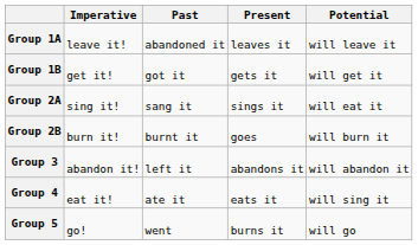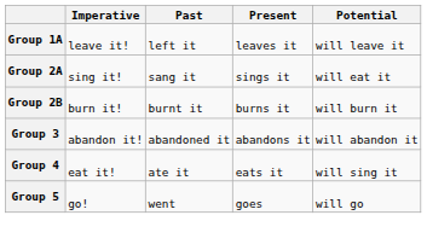 <table class="wikitable">
 <tr>
 <th></th>
 <th>Imperative</th>
 <th>Past</th>
 <th>Present</th>
 <th>Potential</th>
 </tr>
 <tr>
 <th>Group 1A</th>
 <td><br>leave it!</td>
-<td><br>abandoned it</td>
+<td><br>left it</td>
 <td><br>leaves it</td>
 <td><br>will leave it</td>
-</tr>
-<tr>
-<th>Group 1B</th>
-<td><br>get it!</td>
-<td><br>got it</td>
-<td><br>gets it</td>
-<td><br>will get it</td>
 </tr>
 <tr>
 <th>Group 2A</th>
 <td><br>sing it!</td>
 <td><br>sang it</td>
 <td><br>sings it</td>
 <td><br>will eat it</td>
 </tr>
 <tr>
 <th>Group 2B</th>
 <td><br>burn it!</td>
 <td><br>burnt it</td>
-<td><br>goes</td>
+<td><br>burns it</td>
 <td><br>will burn it</td>
 </tr>
 <tr>
 <th>Group 3</th>
 <td><br>abandon it!</td>
-<td><br>left it</td>
+<td><br>abandoned it</td>
 <td><br>abandons it</td>
 <td><br>will abandon it</td>
 </tr>
 <tr>
 <th>Group 4</th>
 <td><br>eat it!</td>
 <td><br>ate it</td>
 <td><br>eats it</td>
 <td><br>will sing it</td>
 </tr>
 <tr>
 <th>Group 5</th>
 <td><br>go!</td>
 <td><br>went</td>
-<td><br>burns it</td>
+<td><br>goes</td>
 <td><br>will go</td>
 </tr>
 </table>
